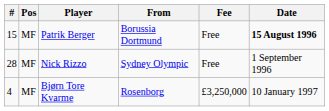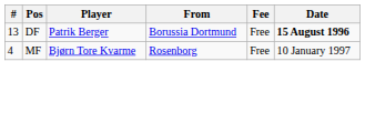 <table width=55% class="wikitable" style="text-align:center; font-size:95%; text-align:left">
 <tr>
 <th>#</th>
 <th>Pos</th>
 <th>Player</th>
 <th>From</th>
 <th>Fee</th>
 <th>Date</th>
 </tr>
 <tr --->
-<td>15</td>
-<td>MF</td>
+<td>13</td>
+<td>DF</td>
 <td> <a href='#'>Patrik Berger</a></td>
 <td> <a href='#'>Borussia Dortmund</a></td>
 <td>Free</td>
 <td><strong>15 August 1996</strong></td>
 </tr>
 <tr --->
-<td>28</td>
-<td>MF</td>
-<td> <a href='#'>Nick Rizzo</a></td>
-<td> <a href='#'>Sydney Olympic</a></td>
-<td>Free</td>
-<td>1 September 1996</td>
-</tr>
-<tr --->
 <td>4</td>
 <td>MF</td>
 <td> <a href='#'>Bjørn Tore Kvarme</a></td>
 <td> <a href='#'>Rosenborg</a></td>
-<td>£3,250,000</td>
+<td>Free</td>
 <td>10 January 1997</td>
 </tr>
 </table>
